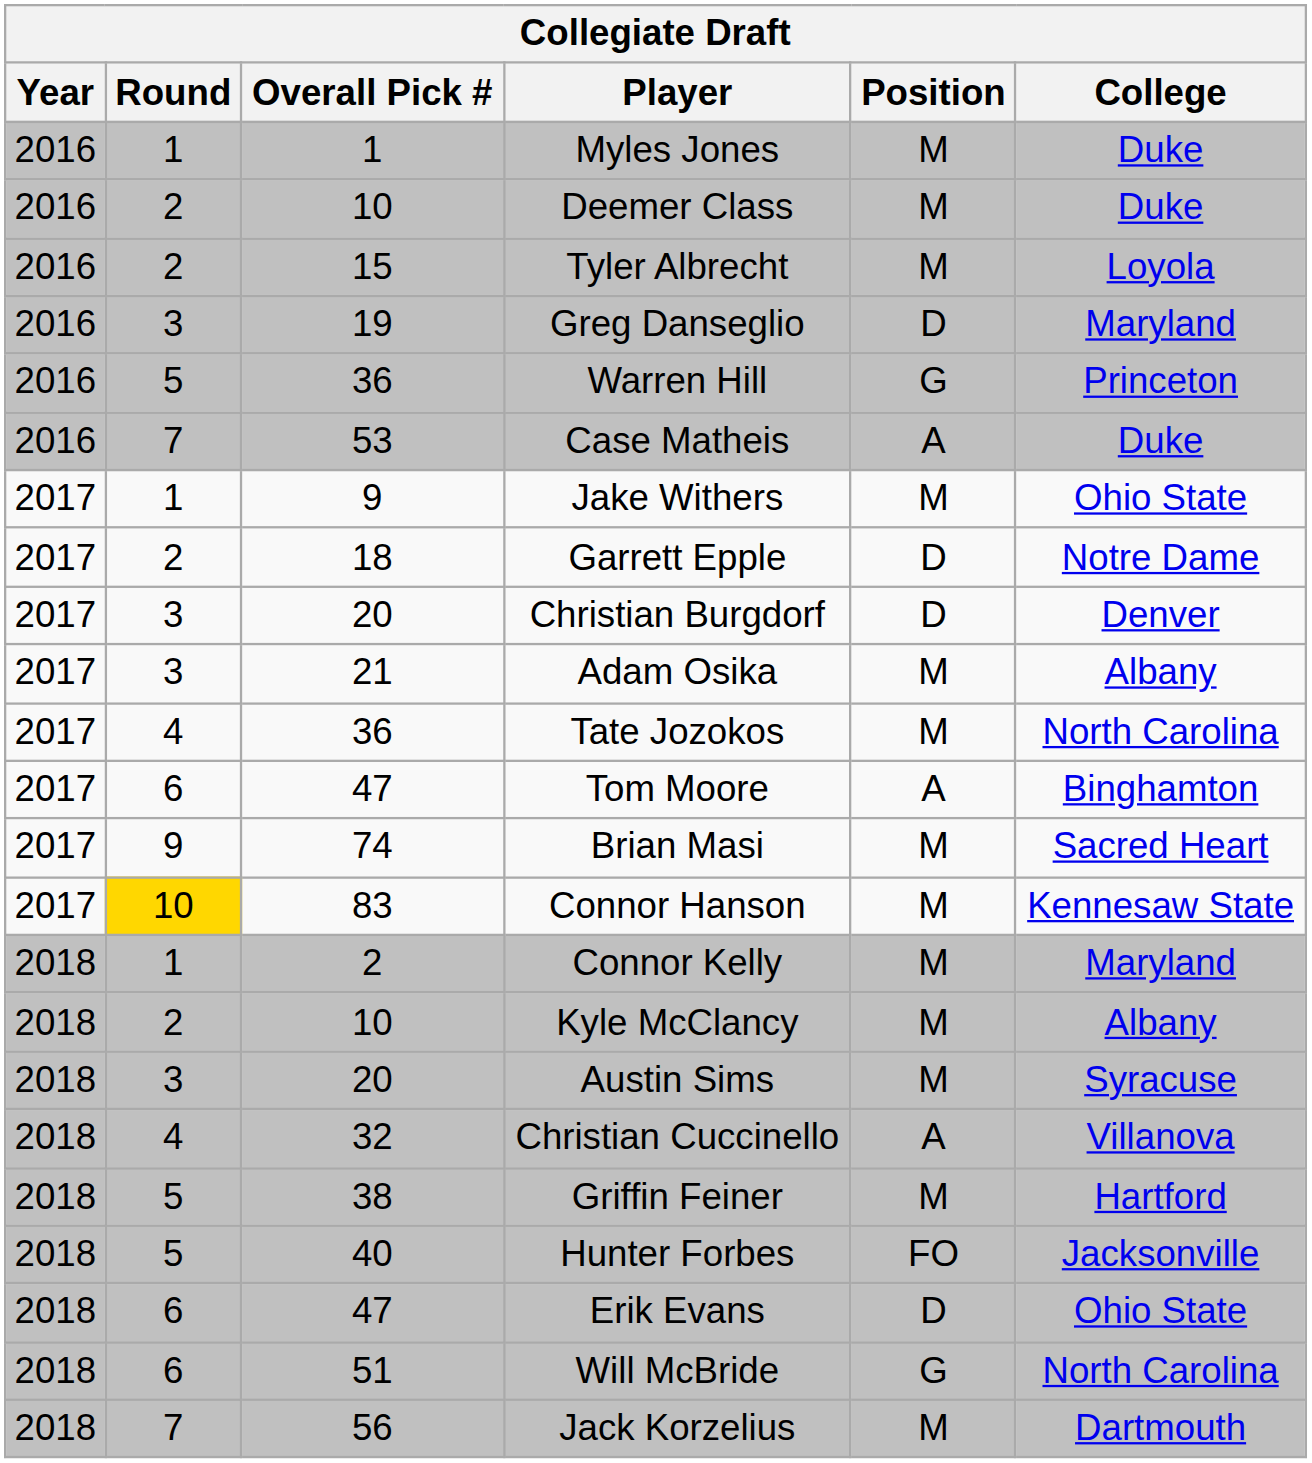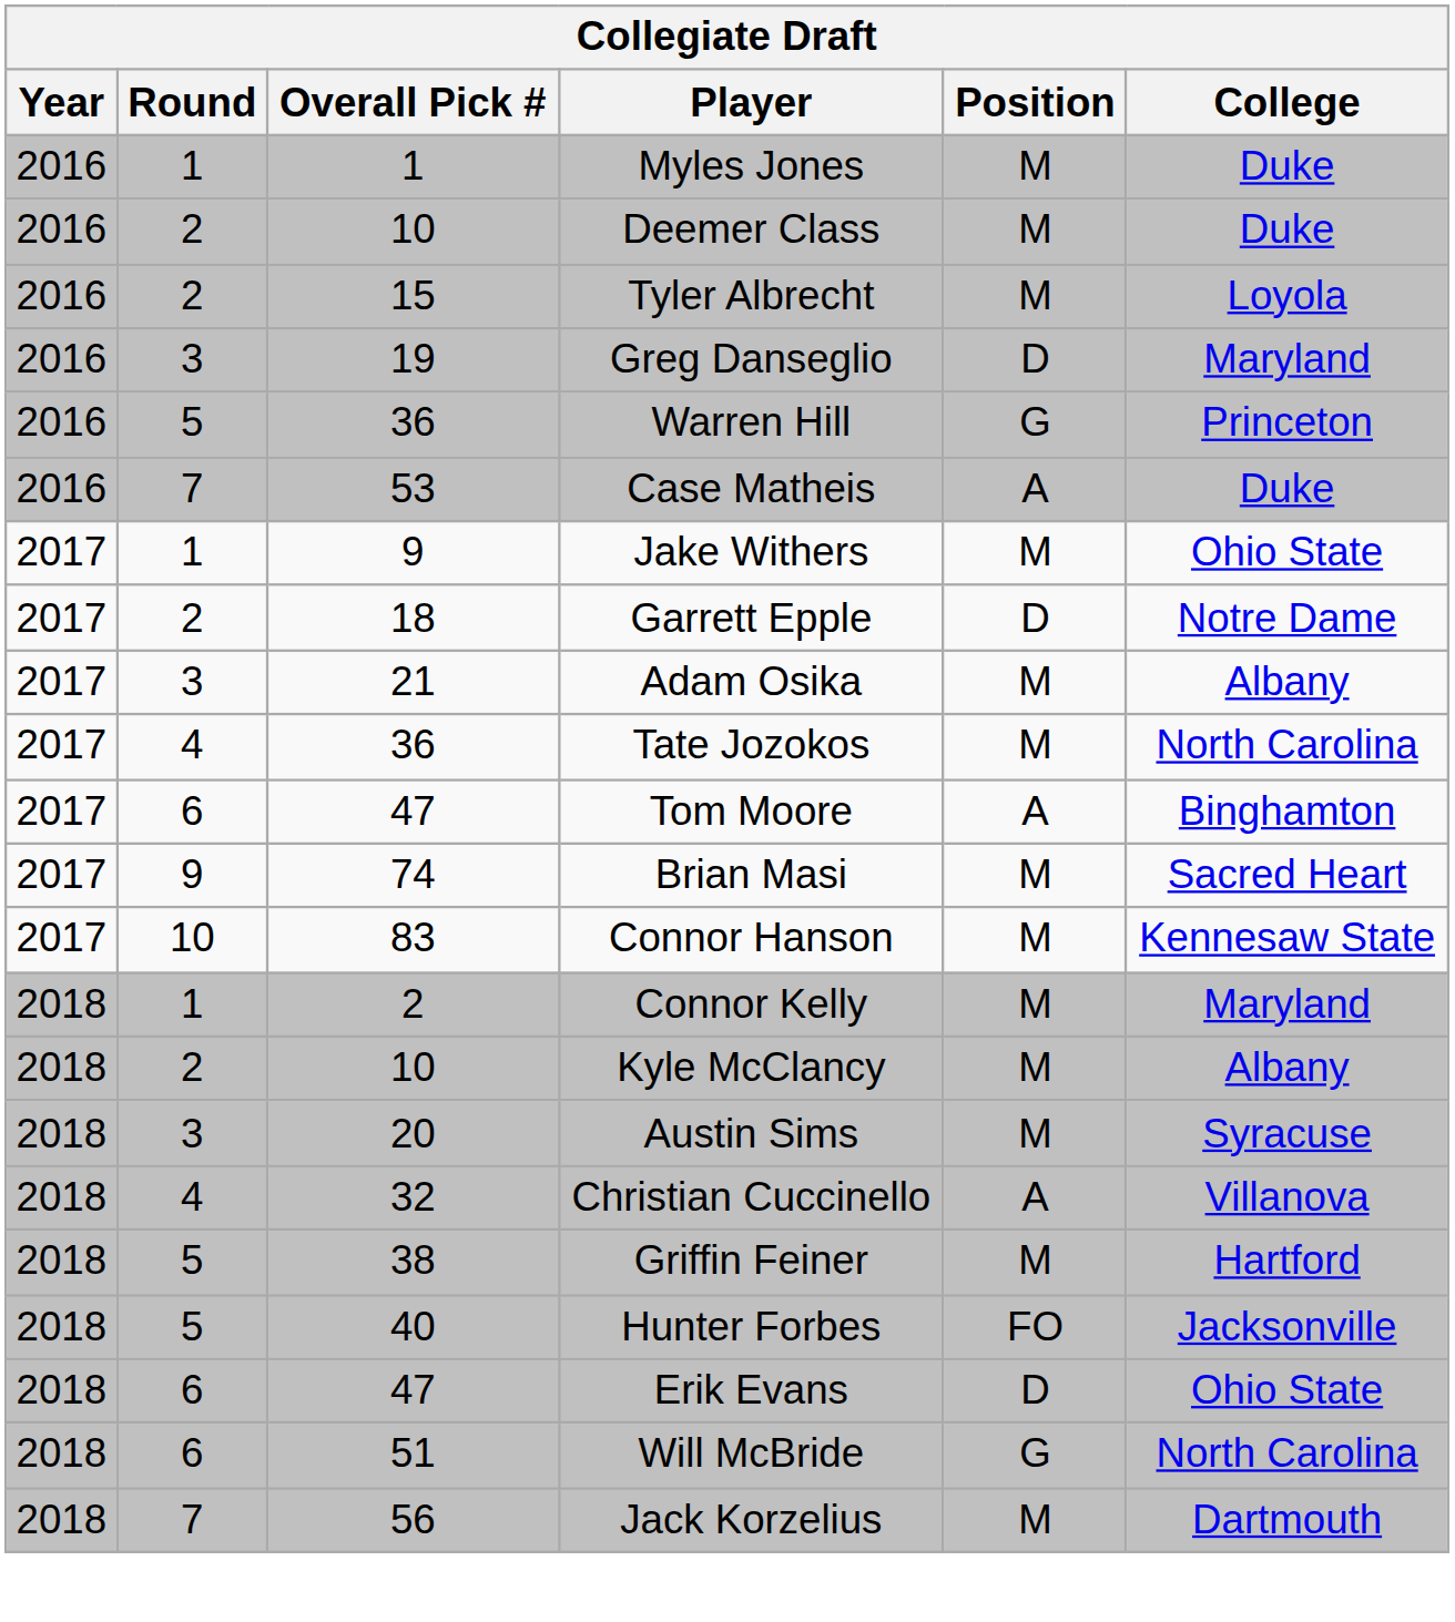 <table class="wikitable collapsible autocollapse" style="width: 45%; text-align: center">
 <tr>
 <th colspan="6">Collegiate Draft</th>
 </tr>
 <tr>
 <th>Year</th>
 <th>Round</th>
 <th>Overall Pick #</th>
 <th>Player</th>
 <th>Position</th>
 <th>College</th>
 </tr>
 <tr style="background-color:#c0c0c0;">
 <td>2016</td>
 <td>1</td>
 <td>1</td>
 <td>Myles Jones</td>
 <td>M</td>
 <td><a href='#'>Duke</a></td>
 </tr>
 <tr style="background-color:#c0c0c0;">
 <td>2016</td>
 <td>2</td>
 <td>10</td>
 <td>Deemer Class</td>
 <td>M</td>
 <td><a href='#'>Duke</a></td>
 </tr>
 <tr style="background-color:#c0c0c0;">
 <td>2016</td>
 <td>2</td>
 <td>15</td>
 <td>Tyler Albrecht</td>
 <td>M</td>
 <td><a href='#'>Loyola</a></td>
 </tr>
 <tr style="background-color:#c0c0c0;">
 <td>2016</td>
 <td>3</td>
 <td>19</td>
 <td>Greg Danseglio</td>
 <td>D</td>
 <td><a href='#'>Maryland</a></td>
 </tr>
 <tr style="background-color:#c0c0c0;">
 <td>2016</td>
 <td>5</td>
 <td>36</td>
 <td>Warren Hill</td>
 <td>G</td>
 <td><a href='#'>Princeton</a></td>
 </tr>
 <tr style="background-color:#c0c0c0;">
 <td>2016</td>
 <td>7</td>
 <td>53</td>
 <td>Case Matheis</td>
 <td>A</td>
 <td><a href='#'>Duke</a></td>
 </tr>
 <tr>
 <td>2017</td>
 <td>1</td>
 <td>9</td>
 <td>Jake Withers</td>
 <td>M</td>
 <td><a href='#'>Ohio State</a></td>
 </tr>
 <tr>
 <td>2017</td>
 <td>2</td>
 <td>18</td>
 <td>Garrett Epple</td>
 <td>D</td>
 <td><a href='#'>Notre Dame</a></td>
 </tr>
 <tr>
 <td>2017</td>
 <td>3</td>
-<td>20</td>
-<td>Christian Burgdorf</td>
-<td>D</td>
-<td><a href='#'>Denver</a></td>
-</tr>
-<tr>
-<td>2017</td>
-<td>3</td>
 <td>21</td>
 <td>Adam Osika</td>
 <td>M</td>
 <td><a href='#'>Albany</a></td>
 </tr>
 <tr>
 <td>2017</td>
 <td>4</td>
 <td>36</td>
 <td>Tate Jozokos</td>
 <td>M</td>
 <td><a href='#'>North Carolina</a></td>
 </tr>
 <tr>
 <td>2017</td>
 <td>6</td>
 <td>47</td>
 <td>Tom Moore</td>
 <td>A</td>
 <td><a href='#'>Binghamton</a></td>
 </tr>
 <tr>
 <td>2017</td>
 <td>9</td>
 <td>74</td>
 <td>Brian Masi</td>
 <td>M</td>
 <td><a href='#'>Sacred Heart</a></td>
 </tr>
 <tr>
 <td>2017</td>
-<td style="background: gold;">10</td>
+<td>10</td>
 <td>83</td>
 <td>Connor Hanson</td>
 <td>M</td>
 <td><a href='#'>Kennesaw State</a></td>
 </tr>
 <tr style="background-color:#c0c0c0;">
 <td>2018</td>
 <td>1</td>
 <td>2</td>
 <td>Connor Kelly</td>
 <td>M</td>
 <td><a href='#'>Maryland</a></td>
 </tr>
 <tr style="background-color:#c0c0c0;">
 <td>2018</td>
 <td>2</td>
 <td>10</td>
 <td>Kyle McClancy</td>
 <td>M</td>
 <td><a href='#'>Albany</a></td>
 </tr>
 <tr style="background-color:#c0c0c0;">
 <td>2018</td>
 <td>3</td>
 <td>20</td>
 <td>Austin Sims</td>
 <td>M</td>
 <td><a href='#'>Syracuse</a></td>
 </tr>
 <tr style="background-color:#c0c0c0;">
 <td>2018</td>
 <td>4</td>
 <td>32</td>
 <td>Christian Cuccinello</td>
 <td>A</td>
 <td><a href='#'>Villanova</a></td>
 </tr>
 <tr style="background-color:#c0c0c0;">
 <td>2018</td>
 <td>5</td>
 <td>38</td>
 <td>Griffin Feiner</td>
 <td>M</td>
 <td><a href='#'>Hartford</a></td>
 </tr>
 <tr style="background-color:#c0c0c0;">
 <td>2018</td>
 <td>5</td>
 <td>40</td>
 <td>Hunter Forbes</td>
 <td>FO</td>
 <td><a href='#'>Jacksonville</a></td>
 </tr>
 <tr style="background-color:#c0c0c0;">
 <td>2018</td>
 <td>6</td>
 <td>47</td>
 <td>Erik Evans</td>
 <td>D</td>
 <td><a href='#'>Ohio State</a></td>
 </tr>
 <tr style="background-color:#c0c0c0;">
 <td>2018</td>
 <td>6</td>
 <td>51</td>
 <td>Will McBride</td>
 <td>G</td>
 <td><a href='#'>North Carolina</a></td>
 </tr>
 <tr style="background-color:#c0c0c0;">
 <td>2018</td>
 <td>7</td>
 <td>56</td>
 <td>Jack Korzelius</td>
 <td>M</td>
 <td><a href='#'>Dartmouth</a></td>
 </tr>
 </table>
